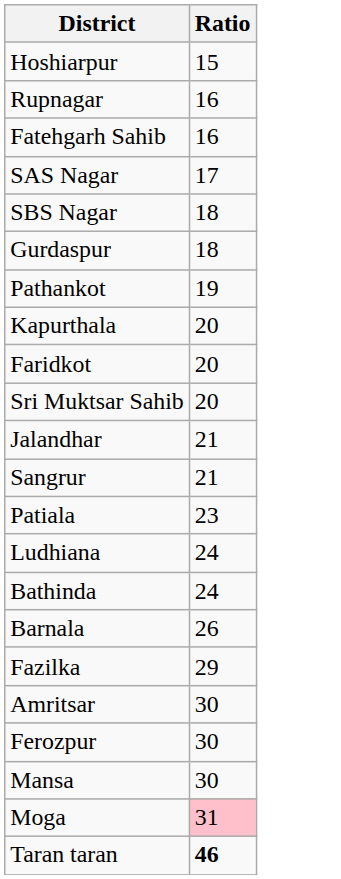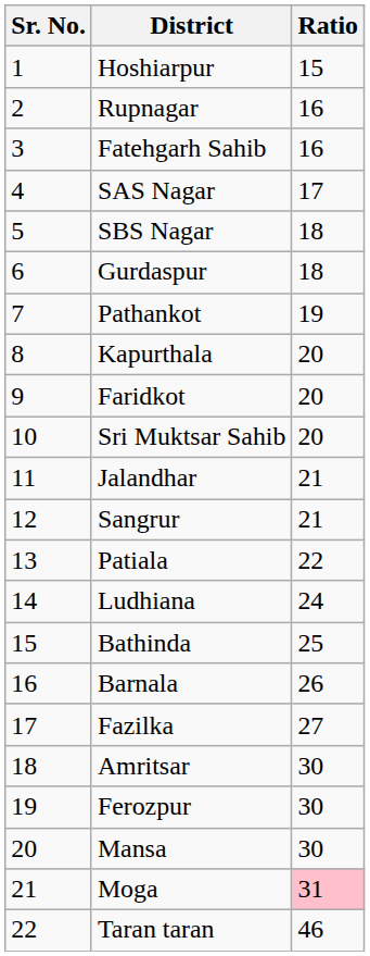 <table class="wikitable sortable">
 <tr>
+<th>Sr. No.</th>
 <th>District</th>
 <th>Ratio</th>
 </tr>
 <tr>
+<td>1</td>
 <td>Hoshiarpur</td>
 <td>15</td>
 </tr>
 <tr>
+<td>2</td>
 <td>Rupnagar</td>
 <td>16</td>
 </tr>
 <tr>
+<td>3</td>
 <td>Fatehgarh Sahib</td>
 <td>16</td>
 </tr>
 <tr>
+<td>4</td>
 <td>SAS Nagar</td>
 <td>17</td>
 </tr>
 <tr>
+<td>5</td>
 <td>SBS Nagar</td>
 <td>18</td>
 </tr>
 <tr>
+<td>6</td>
 <td>Gurdaspur</td>
 <td>18</td>
 </tr>
 <tr>
+<td>7</td>
 <td>Pathankot</td>
 <td>19</td>
 </tr>
 <tr>
+<td>8</td>
 <td>Kapurthala</td>
 <td>20</td>
 </tr>
 <tr>
+<td>9</td>
 <td>Faridkot</td>
 <td>20</td>
 </tr>
 <tr>
+<td>10</td>
 <td>Sri Muktsar Sahib</td>
 <td>20</td>
 </tr>
 <tr>
+<td>11</td>
 <td>Jalandhar</td>
 <td>21</td>
 </tr>
 <tr>
+<td>12</td>
 <td>Sangrur</td>
 <td>21</td>
 </tr>
 <tr>
+<td>13</td>
 <td>Patiala</td>
-<td>23</td>
+<td>22</td>
 </tr>
 <tr>
+<td>14</td>
 <td>Ludhiana</td>
 <td>24</td>
 </tr>
 <tr>
+<td>15</td>
 <td>Bathinda</td>
-<td>24</td>
+<td>25</td>
 </tr>
 <tr>
+<td>16</td>
 <td>Barnala</td>
 <td>26</td>
 </tr>
 <tr>
+<td>17</td>
 <td>Fazilka</td>
-<td>29</td>
+<td>27</td>
 </tr>
 <tr>
+<td>18</td>
 <td>Amritsar</td>
 <td>30</td>
 </tr>
 <tr>
+<td>19</td>
 <td>Ferozpur</td>
 <td>30</td>
 </tr>
 <tr>
+<td>20</td>
 <td>Mansa</td>
 <td>30</td>
 </tr>
 <tr>
+<td>21</td>
 <td>Moga</td>
 <td style="background: pink;">31</td>
 </tr>
 <tr>
+<td>22</td>
 <td>Taran taran</td>
-<td><strong>46</strong></td>
+<td>46</td>
 </tr>
 </table>
